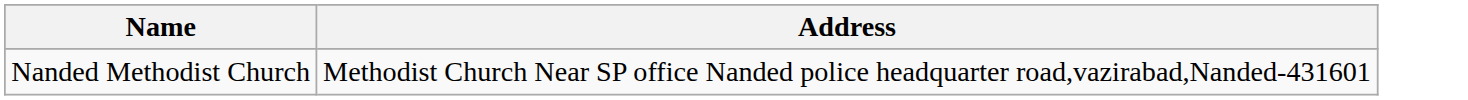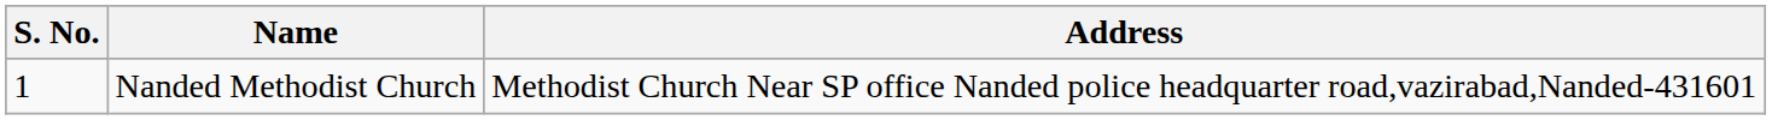 <table class="wikitable">
 <tr>
+<th>S. No.</th>
 <th>Name</th>
 <th>Address</th>
 </tr>
 <tr>
+<td>1</td>
 <td>Nanded Methodist Church</td>
 <td>Methodist Church Near SP office Nanded police headquarter road,vazirabad,Nanded-431601</td>
 </tr>
 </table>
